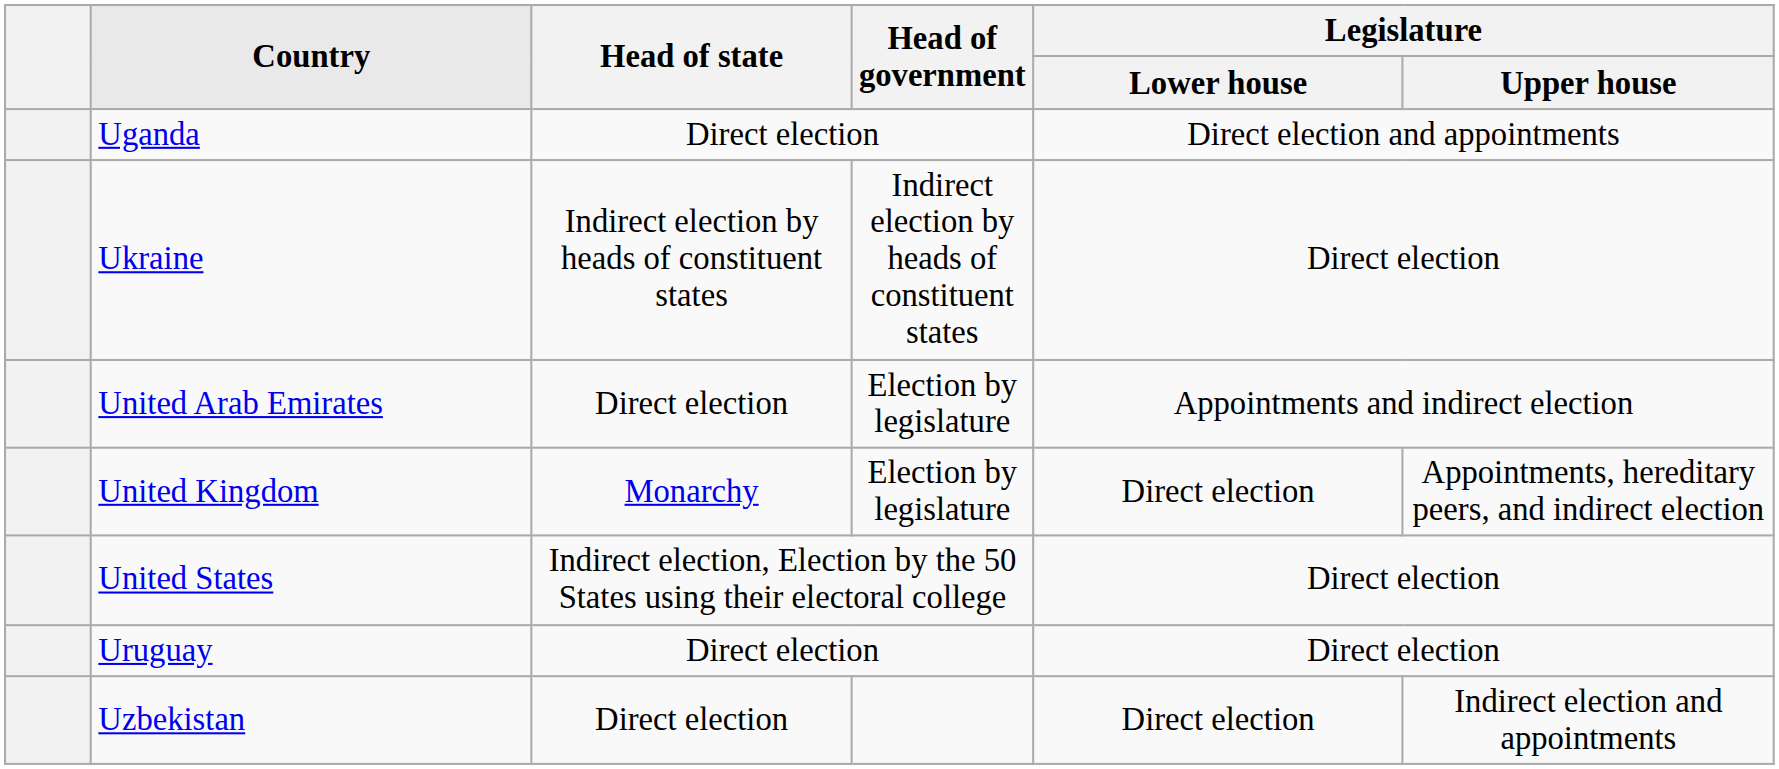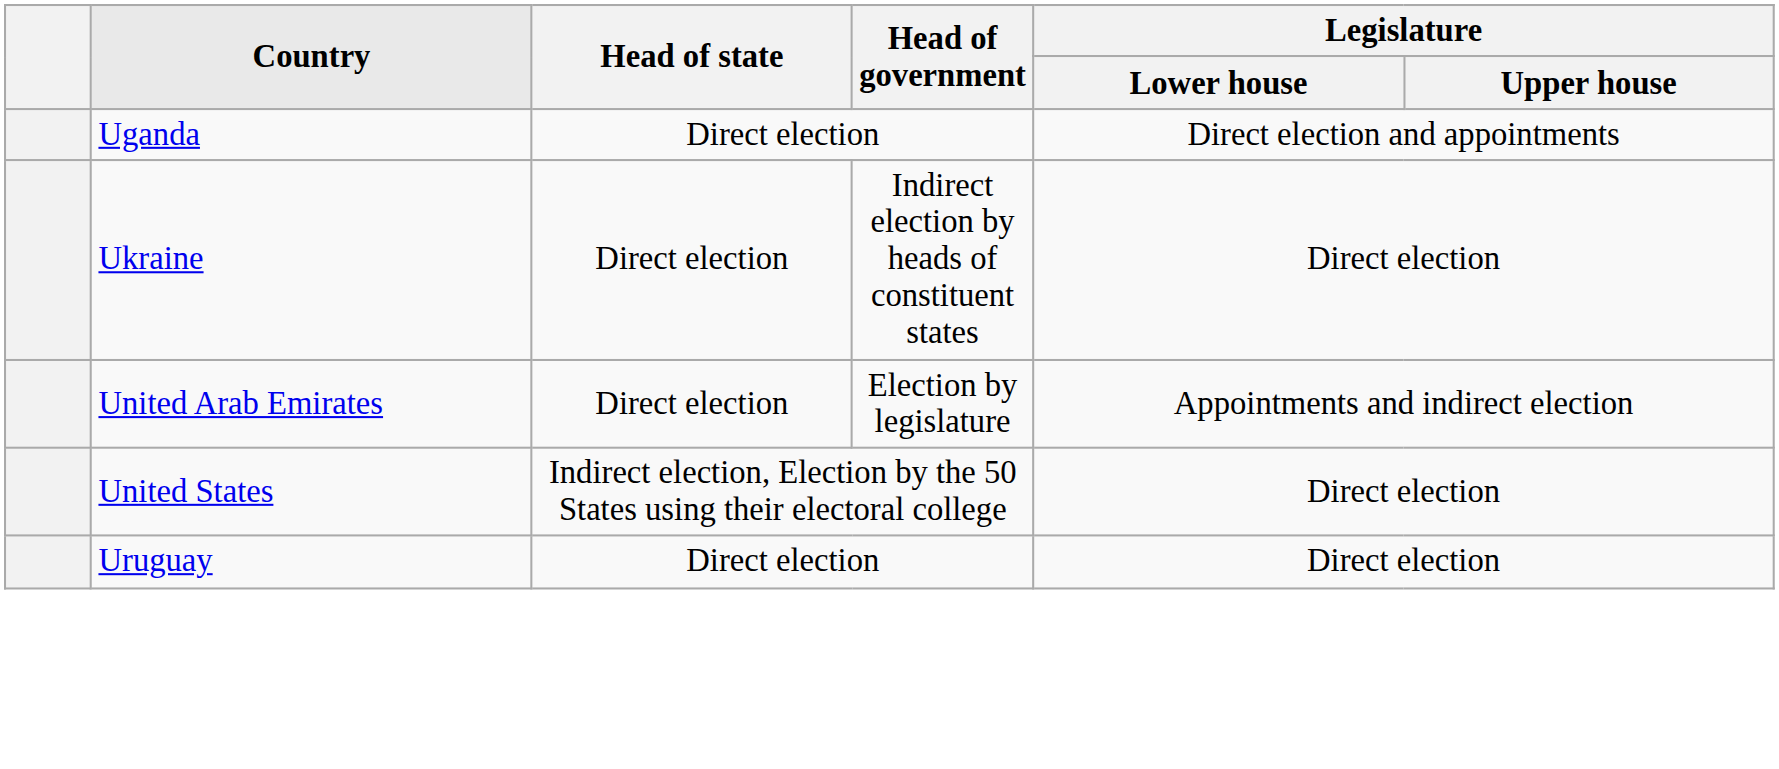 <table class="wikitable" style="text-align:center">
 <tr>
 <th width=35 rowspan=2></th>
 <th style="background-color:#E9E9E9" rowspan="2" width="210">Country</th>
 <th width=150 rowspan=2>Head of state</th>
 <th rowspan="2">Head of government</th>
 <th colspan=2>Legislature</th>
 </tr>
 <tr>
 <th width=175>Lower house</th>
 <th width=175>Upper house</th>
 </tr>
 <tr>
 <th></th>
 <td style="text-align:left"><a href='#'>Uganda</a></td>
 <td colspan=2>Direct election</td>
 <td colspan=2>Direct election and appointments</td>
 </tr>
 <tr>
 <th></th>
 <td style="text-align:left"><a href='#'>Ukraine</a></td>
-<td>Indirect election by heads of constituent states</td>
+<td>Direct election</td>
 <td>Indirect election by heads of constituent states</td>
 <td colspan=2>Direct election</td>
 </tr>
 <tr>
 <th></th>
 <td style="text-align:left"><a href='#'>United Arab Emirates</a></td>
 <td>Direct election</td>
 <td>Election by legislature</td>
 <td colspan=2>Appointments and indirect election</td>
-</tr>
-<tr>
-<th></th>
-<td style="text-align:left"><a href='#'>United Kingdom</a></td>
-<td><a href='#'>Monarchy</a></td>
-<td>Election by legislature</td>
-<td>Direct election</td>
-<td>Appointments, hereditary peers, and indirect election</td>
 </tr>
 <tr>
 <th></th>
 <td style="text-align:left"><a href='#'>United States</a></td>
 <td colspan="2">Indirect election, Election by the 50 States using their electoral college</td>
 <td colspan=2>Direct election</td>
 </tr>
 <tr>
 <th></th>
 <td style="text-align:left"><a href='#'>Uruguay</a></td>
 <td colspan=2>Direct election</td>
 <td colspan=2>Direct election</td>
 </tr>
-<tr>
-<th></th>
-<td style="text-align:left"><a href='#'>Uzbekistan</a></td>
-<td>Direct election</td>
-<td></td>
-<td>Direct election</td>
-<td>Indirect election and appointments</td>
-</tr>
 </table>
